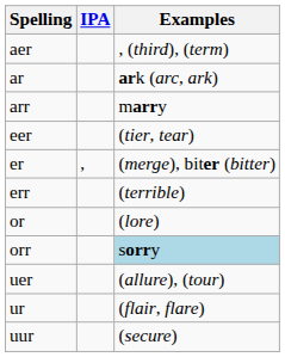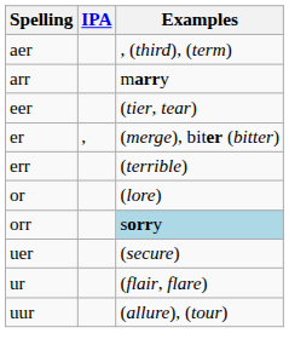 <table class="wikitable" style="float: left">
 <tr>
 <th>Spelling</th>
 <th><a href='#'>IPA</a></th>
 <th>Examples</th>
 </tr>
 <tr>
 <td>aer</td>
 <td></td>
 <td>,  (<em>third</em>),  (<em>term</em>)</td>
-</tr>
-<tr>
-<td>ar</td>
-<td></td>
-<td><strong>ar</strong>k (<em>arc</em>, <em>ark</em>)</td>
 </tr>
 <tr>
 <td>arr</td>
 <td></td>
 <td>m<strong>arr</strong>y</td>
 </tr>
 <tr>
 <td>eer</td>
 <td></td>
 <td> (<em>tier</em>, <em>tear</em>)</td>
 </tr>
 <tr>
 <td>er</td>
 <td>, </td>
 <td> (<em>merge</em>), bit<strong>er</strong> (<em>bitter</em>)</td>
 </tr>
 <tr>
 <td>err</td>
 <td></td>
 <td> (<em>terrible</em>)</td>
 </tr>
 <tr>
 <td>or</td>
 <td></td>
 <td> (<em>lore</em>)</td>
 </tr>
 <tr>
 <td>orr</td>
 <td></td>
 <td style="background: lightblue;">s<strong>orr</strong>y</td>
 </tr>
 <tr>
 <td>uer</td>
 <td></td>
-<td> (<em>allure</em>),  (<em>tour</em>)</td>
+<td> (<em>secure</em>)</td>
 </tr>
 <tr>
 <td>ur</td>
 <td></td>
 <td> (<em>flair</em>, <em>flare</em>)</td>
 </tr>
 <tr>
 <td>uur</td>
 <td></td>
-<td> (<em>secure</em>)</td>
+<td> (<em>allure</em>),  (<em>tour</em>)</td>
 </tr>
 </table>
